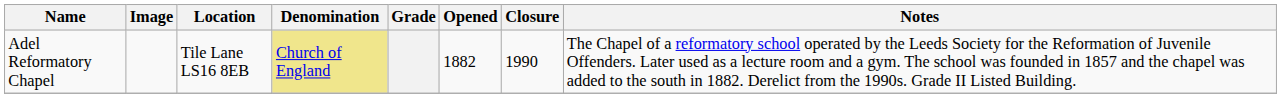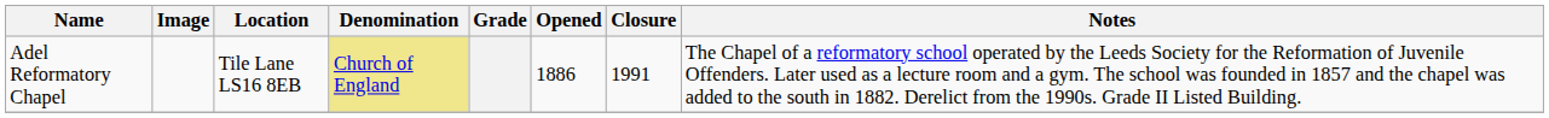 <table class="wikitable sortable">
 <tr>
 <th>Name</th>
 <th class="unsortable">Image</th>
 <th>Location</th>
 <th>Denomination</th>
 <th>Grade</th>
 <th>Opened</th>
 <th>Closure</th>
 <th class="unsortable">Notes</th>
 </tr>
 <tr>
 <td>Adel Reformatory Chapel</td>
 <td></td>
 <td>Tile Lane LS16 8EB</td>
 <td style="background: khaki;"><a href='#'>Church of England</a></td>
 <th></th>
-<td>1882</td>
-<td>1990 </td>
+<td>1886</td>
+<td>1991 </td>
 <td>The Chapel of a <a href='#'>reformatory school</a> operated by the Leeds Society for the Reformation of Juvenile Offenders. Later used as a lecture room and a gym. The school was founded in 1857 and the chapel was added to the south in 1882. Derelict from the 1990s. Grade II Listed Building.</td>
 </tr>
 <tr>
 </tr>
 </table>
